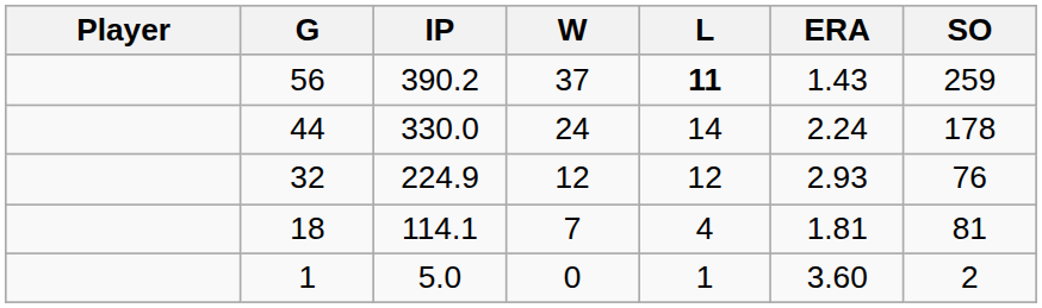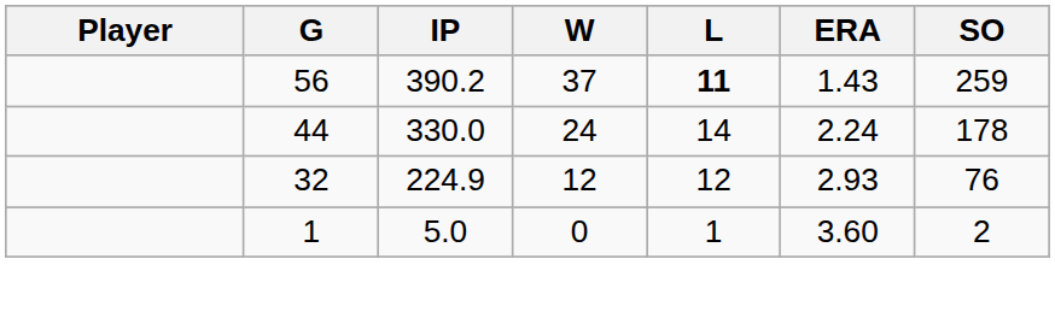 <table class="wikitable sortable">
 <tr>
 <th bgcolor="#DDDDFF" width="16%">Player</th>
 <th bgcolor="#DDDDFF" width="9%">G</th>
 <th bgcolor="#DDDDFF" width="9%">IP</th>
 <th bgcolor="#DDDDFF" width="9%">W</th>
 <th bgcolor="#DDDDFF" width="9%">L</th>
 <th bgcolor="#DDDDFF" width="9%">ERA</th>
 <th bgcolor="#DDDDFF" width="9%">SO</th>
 </tr>
 <tr align="center">
 <td></td>
 <td>56</td>
 <td>390.2</td>
 <td>37</td>
 <td><strong>11</strong></td>
 <td>1.43</td>
 <td>259</td>
 </tr>
 <tr align="center">
 <td></td>
 <td>44</td>
 <td>330.0</td>
 <td>24</td>
 <td>14</td>
 <td>2.24</td>
 <td>178</td>
 </tr>
 <tr align="center">
 <td></td>
 <td>32</td>
 <td>224.9</td>
 <td>12</td>
 <td>12</td>
 <td>2.93</td>
 <td>76</td>
 </tr>
 <tr align="center">
 <td></td>
-<td>18</td>
-<td>114.1</td>
-<td>7</td>
-<td>4</td>
-<td>1.81</td>
-<td>81</td>
-</tr>
-<tr align="center">
-<td></td>
 <td>1</td>
 <td>5.0</td>
 <td>0</td>
 <td>1</td>
 <td>3.60</td>
 <td>2</td>
 </tr>
 </table>
